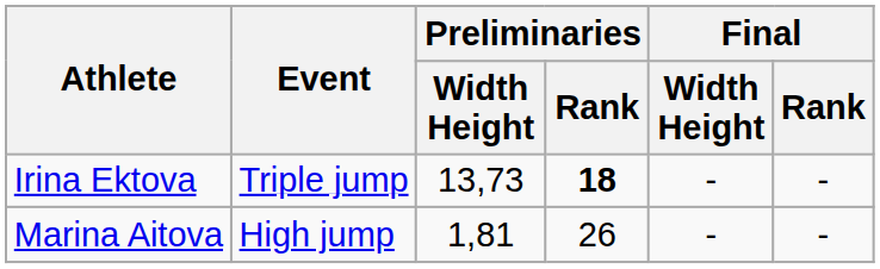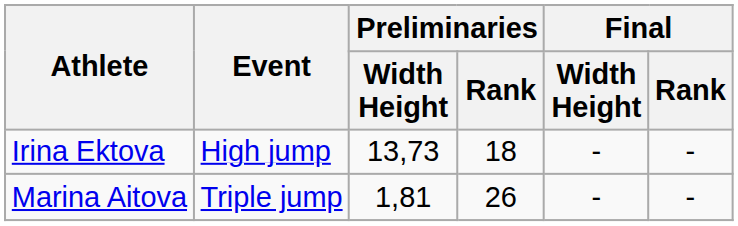 <table class=wikitable style="font-size:90%;">
 <tr>
 <th rowspan="2">Athlete</th>
 <th rowspan="2">Event</th>
 <th colspan="2">Preliminaries</th>
 <th colspan="2">Final</th>
 </tr>
 <tr>
 <th>Width<br>Height</th>
 <th>Rank</th>
 <th>Width<br>Height</th>
 <th>Rank</th>
 </tr>
 <tr style="border-top: single;">
 <td><a href='#'>Irina Ektova</a></td>
-<td><a href='#'>Triple jump</a></td>
+<td><a href='#'>High jump</a></td>
 <td align=center>13,73</td>
-<td align=center><strong>18</strong></td>
+<td align=center>18</td>
 <td align=center>-</td>
 <td align=center>-</td>
 </tr>
 <tr style="border-top: single;">
 <td><a href='#'>Marina Aitova</a></td>
-<td><a href='#'>High jump</a></td>
+<td><a href='#'>Triple jump</a></td>
 <td align=center>1,81</td>
 <td align=center>26</td>
 <td align=center>-</td>
 <td align=center>-</td>
 </tr>
 </table>
